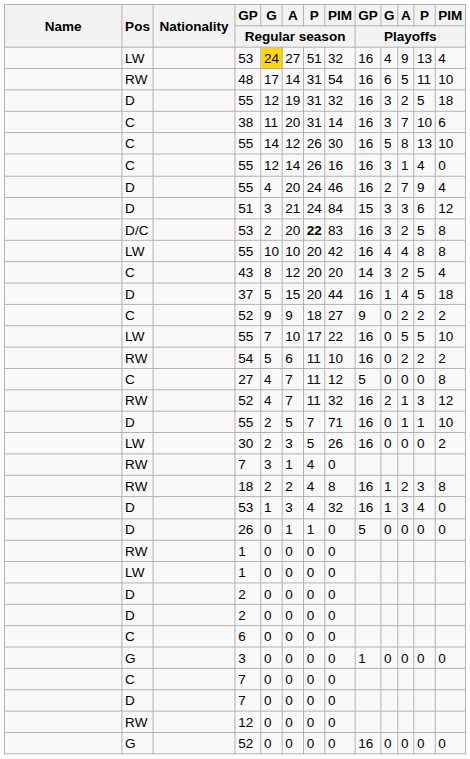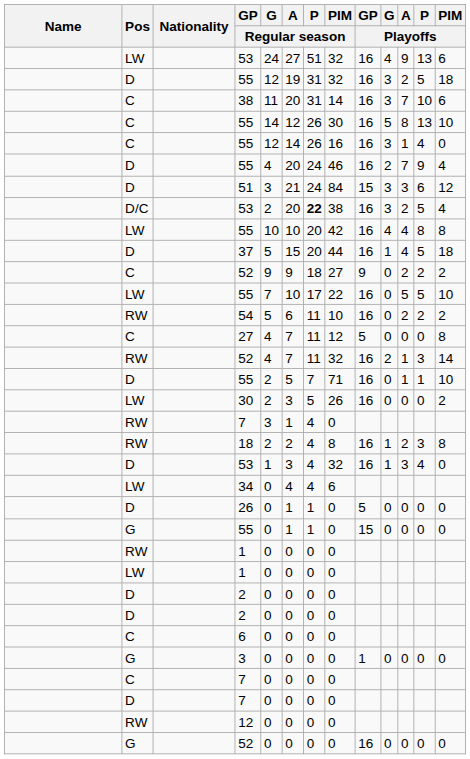 <table class="wikitable sortable" style="text-align:left; font-size:95%">
 <tr>
 <th rowspan="2" width="125px">Name</th>
 <th rowspan="2">Pos</th>
 <th rowspan="2" width="85px">Nationality</th>
 <th>GP</th>
 <th>G</th>
 <th>A</th>
 <th>P</th>
 <th>PIM</th>
 <th>GP</th>
 <th>G</th>
 <th>A</th>
 <th>P</th>
 <th>PIM</th>
 </tr>
 <tr class="unsortable">
 <th colspan="5">Regular season</th>
 <th colspan="5">Playoffs</th>
 </tr>
 <tr>
 <td></td>
 <td>LW</td>
 <td></td>
 <td>53</td>
-<td style="background: gold;">24</td>
+<td>24</td>
 <td>27</td>
 <td>51</td>
 <td>32</td>
 <td>16</td>
 <td>4</td>
 <td>9</td>
 <td>13</td>
-<td>4</td>
-</tr>
-<tr>
-<td></td>
-<td>RW</td>
-<td></td>
-<td>48</td>
-<td>17</td>
-<td>14</td>
-<td>31</td>
-<td>54</td>
-<td>16</td>
 <td>6</td>
-<td>5</td>
-<td>11</td>
-<td>10</td>
 </tr>
 <tr>
 <td></td>
 <td>D</td>
 <td></td>
 <td>55</td>
 <td>12</td>
 <td>19</td>
 <td>31</td>
 <td>32</td>
 <td>16</td>
 <td>3</td>
 <td>2</td>
 <td>5</td>
 <td>18</td>
 </tr>
 <tr>
 <td></td>
 <td>C</td>
 <td></td>
 <td>38</td>
 <td>11</td>
 <td>20</td>
 <td>31</td>
 <td>14</td>
 <td>16</td>
 <td>3</td>
 <td>7</td>
 <td>10</td>
 <td>6</td>
 </tr>
 <tr>
 <td></td>
 <td>C</td>
 <td></td>
 <td>55</td>
 <td>14</td>
 <td>12</td>
 <td>26</td>
 <td>30</td>
 <td>16</td>
 <td>5</td>
 <td>8</td>
 <td>13</td>
 <td>10</td>
 </tr>
 <tr>
 <td></td>
 <td>C</td>
 <td></td>
 <td>55</td>
 <td>12</td>
 <td>14</td>
 <td>26</td>
 <td>16</td>
 <td>16</td>
 <td>3</td>
 <td>1</td>
 <td>4</td>
 <td>0</td>
 </tr>
 <tr>
 <td></td>
 <td>D</td>
 <td></td>
 <td>55</td>
 <td>4</td>
 <td>20</td>
 <td>24</td>
 <td>46</td>
 <td>16</td>
 <td>2</td>
 <td>7</td>
 <td>9</td>
 <td>4</td>
 </tr>
 <tr>
 <td></td>
 <td>D</td>
 <td></td>
 <td>51</td>
 <td>3</td>
 <td>21</td>
 <td>24</td>
 <td>84</td>
 <td>15</td>
 <td>3</td>
 <td>3</td>
 <td>6</td>
 <td>12</td>
 </tr>
 <tr>
 <td></td>
 <td>D/C</td>
 <td></td>
 <td>53</td>
 <td>2</td>
 <td>20</td>
 <td><strong>22</strong></td>
-<td>83</td>
+<td>38</td>
 <td>16</td>
 <td>3</td>
 <td>2</td>
 <td>5</td>
-<td>8</td>
+<td>4</td>
 </tr>
 <tr>
 <td></td>
 <td>LW</td>
 <td></td>
 <td>55</td>
 <td>10</td>
 <td>10</td>
 <td>20</td>
 <td>42</td>
 <td>16</td>
 <td>4</td>
 <td>4</td>
 <td>8</td>
 <td>8</td>
-</tr>
-<tr>
-<td></td>
-<td>C</td>
-<td></td>
-<td>43</td>
-<td>8</td>
-<td>12</td>
-<td>20</td>
-<td>20</td>
-<td>14</td>
-<td>3</td>
-<td>2</td>
-<td>5</td>
-<td>4</td>
 </tr>
 <tr>
 <td></td>
 <td>D</td>
 <td></td>
 <td>37</td>
 <td>5</td>
 <td>15</td>
 <td>20</td>
 <td>44</td>
 <td>16</td>
 <td>1</td>
 <td>4</td>
 <td>5</td>
 <td>18</td>
 </tr>
 <tr>
 <td></td>
 <td>C</td>
 <td></td>
 <td>52</td>
 <td>9</td>
 <td>9</td>
 <td>18</td>
 <td>27</td>
 <td>9</td>
 <td>0</td>
 <td>2</td>
 <td>2</td>
 <td>2</td>
 </tr>
 <tr>
 <td></td>
 <td>LW</td>
 <td></td>
 <td>55</td>
 <td>7</td>
 <td>10</td>
 <td>17</td>
 <td>22</td>
 <td>16</td>
 <td>0</td>
 <td>5</td>
 <td>5</td>
 <td>10</td>
 </tr>
 <tr>
 <td></td>
 <td>RW</td>
 <td></td>
 <td>54</td>
 <td>5</td>
 <td>6</td>
 <td>11</td>
 <td>10</td>
 <td>16</td>
 <td>0</td>
 <td>2</td>
 <td>2</td>
 <td>2</td>
 </tr>
 <tr>
 <td></td>
 <td>C</td>
 <td></td>
 <td>27</td>
 <td>4</td>
 <td>7</td>
 <td>11</td>
 <td>12</td>
 <td>5</td>
 <td>0</td>
 <td>0</td>
 <td>0</td>
 <td>8</td>
 </tr>
 <tr>
 <td></td>
 <td>RW</td>
 <td></td>
 <td>52</td>
 <td>4</td>
 <td>7</td>
 <td>11</td>
 <td>32</td>
 <td>16</td>
 <td>2</td>
 <td>1</td>
 <td>3</td>
-<td>12</td>
+<td>14</td>
 </tr>
 <tr>
 <td></td>
 <td>D</td>
 <td></td>
 <td>55</td>
 <td>2</td>
 <td>5</td>
 <td>7</td>
 <td>71</td>
 <td>16</td>
 <td>0</td>
 <td>1</td>
 <td>1</td>
 <td>10</td>
 </tr>
 <tr>
 <td></td>
 <td>LW</td>
 <td></td>
 <td>30</td>
 <td>2</td>
 <td>3</td>
 <td>5</td>
 <td>26</td>
 <td>16</td>
 <td>0</td>
 <td>0</td>
 <td>0</td>
 <td>2</td>
 </tr>
 <tr>
 <td></td>
 <td>RW</td>
 <td></td>
 <td>7</td>
 <td>3</td>
 <td>1</td>
 <td>4</td>
 <td>0</td>
 <td></td>
 <td></td>
 <td></td>
 <td></td>
 <td></td>
 </tr>
 <tr>
 <td></td>
 <td>RW</td>
 <td></td>
 <td>18</td>
 <td>2</td>
 <td>2</td>
 <td>4</td>
 <td>8</td>
 <td>16</td>
 <td>1</td>
 <td>2</td>
 <td>3</td>
 <td>8</td>
 </tr>
 <tr>
 <td></td>
 <td>D</td>
 <td></td>
 <td>53</td>
 <td>1</td>
 <td>3</td>
 <td>4</td>
 <td>32</td>
 <td>16</td>
 <td>1</td>
 <td>3</td>
 <td>4</td>
 <td>0</td>
 </tr>
 <tr>
 <td></td>
+<td>LW</td>
+<td></td>
+<td>34</td>
+<td>0</td>
+<td>4</td>
+<td>4</td>
+<td>6</td>
+<td></td>
+<td></td>
+<td></td>
+<td></td>
+<td></td>
+</tr>
+<tr>
+<td></td>
 <td>D</td>
 <td></td>
 <td>26</td>
 <td>0</td>
 <td>1</td>
 <td>1</td>
 <td>0</td>
 <td>5</td>
+<td>0</td>
+<td>0</td>
+<td>0</td>
+<td>0</td>
+</tr>
+<tr>
+<td></td>
+<td>G</td>
+<td></td>
+<td>55</td>
+<td>0</td>
+<td>1</td>
+<td>1</td>
+<td>0</td>
+<td>15</td>
 <td>0</td>
 <td>0</td>
 <td>0</td>
 <td>0</td>
 </tr>
 <tr>
 <td></td>
 <td>RW</td>
 <td></td>
 <td>1</td>
 <td>0</td>
 <td>0</td>
 <td>0</td>
 <td>0</td>
 <td></td>
 <td></td>
 <td></td>
 <td></td>
 <td></td>
 </tr>
 <tr>
 <td></td>
 <td>LW</td>
 <td></td>
 <td>1</td>
 <td>0</td>
 <td>0</td>
 <td>0</td>
 <td>0</td>
 <td></td>
 <td></td>
 <td></td>
 <td></td>
 <td></td>
 </tr>
 <tr>
 <td></td>
 <td>D</td>
 <td></td>
 <td>2</td>
 <td>0</td>
 <td>0</td>
 <td>0</td>
 <td>0</td>
 <td></td>
 <td></td>
 <td></td>
 <td></td>
 <td></td>
 </tr>
 <tr>
 <td></td>
 <td>D</td>
 <td></td>
 <td>2</td>
 <td>0</td>
 <td>0</td>
 <td>0</td>
 <td>0</td>
 <td></td>
 <td></td>
 <td></td>
 <td></td>
 <td></td>
 </tr>
 <tr>
 <td></td>
 <td>C</td>
 <td></td>
 <td>6</td>
 <td>0</td>
 <td>0</td>
 <td>0</td>
 <td>0</td>
 <td></td>
 <td></td>
 <td></td>
 <td></td>
 <td></td>
 </tr>
 <tr>
 <td></td>
 <td>G</td>
 <td></td>
 <td>3</td>
 <td>0</td>
 <td>0</td>
 <td>0</td>
 <td>0</td>
 <td>1</td>
 <td>0</td>
 <td>0</td>
 <td>0</td>
 <td>0</td>
 </tr>
 <tr>
 <td></td>
 <td>C</td>
 <td></td>
 <td>7</td>
 <td>0</td>
 <td>0</td>
 <td>0</td>
 <td>0</td>
 <td></td>
 <td></td>
 <td></td>
 <td></td>
 <td></td>
 </tr>
 <tr>
 <td></td>
 <td>D</td>
 <td></td>
 <td>7</td>
 <td>0</td>
 <td>0</td>
 <td>0</td>
 <td>0</td>
 <td></td>
 <td></td>
 <td></td>
 <td></td>
 <td></td>
 </tr>
 <tr>
 <td></td>
 <td>RW</td>
 <td></td>
 <td>12</td>
 <td>0</td>
 <td>0</td>
 <td>0</td>
 <td>0</td>
 <td></td>
 <td></td>
 <td></td>
 <td></td>
 <td></td>
 </tr>
 <tr>
 <td></td>
 <td>G</td>
 <td></td>
 <td>52</td>
 <td>0</td>
 <td>0</td>
 <td>0</td>
 <td>0</td>
 <td>16</td>
 <td>0</td>
 <td>0</td>
 <td>0</td>
 <td>0</td>
 </tr>
 </table>
